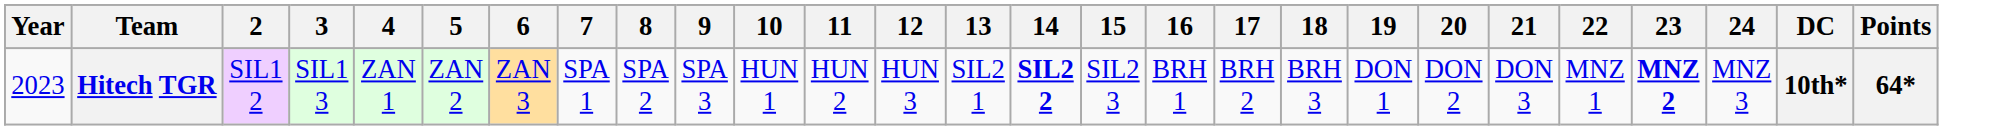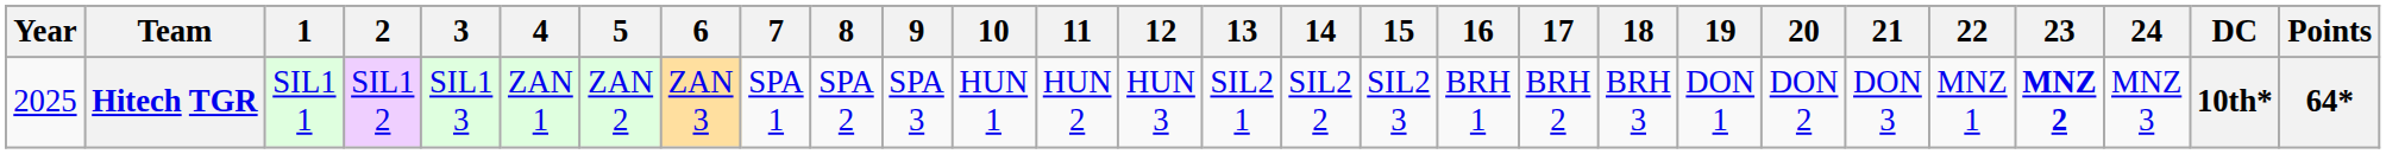 <table class="wikitable" style="text-align:center; font-size:85%">
 <tr>
 <th>Year</th>
 <th>Team</th>
+<th>1</th>
 <th>2</th>
 <th>3</th>
 <th>4</th>
 <th>5</th>
 <th>6</th>
 <th>7</th>
 <th>8</th>
 <th>9</th>
 <th>10</th>
 <th>11</th>
 <th>12</th>
 <th>13</th>
 <th>14</th>
 <th>15</th>
 <th>16</th>
 <th>17</th>
 <th>18</th>
 <th>19</th>
 <th>20</th>
 <th>21</th>
 <th>22</th>
 <th>23</th>
 <th>24</th>
 <th>DC</th>
 <th>Points</th>
 </tr>
 <tr>
-<td><a href='#'>2023</a></td>
+<td><a href='#'>2025</a></td>
 <th nowrap><a href='#'>Hitech</a> <a href='#'>TGR</a></th>
+<td style="background:#DFFFDF;"><a href='#'>SIL1<br>1</a><br></td>
 <td style="background:#EFCFFF;"><a href='#'>SIL1<br>2</a><br></td>
 <td style="background:#DFFFDF;"><a href='#'>SIL1<br>3</a><br></td>
 <td style="background:#DFFFDF;"><a href='#'>ZAN<br>1</a><br></td>
 <td style="background:#DFFFDF;"><a href='#'>ZAN<br>2</a><br></td>
 <td style="background:#FFDF9F;"><a href='#'>ZAN<br>3</a><br></td>
 <td style="background:#;"><a href='#'>SPA<br>1</a><br></td>
 <td style="background:#;"><a href='#'>SPA<br>2</a><br></td>
 <td style="background:#;"><a href='#'>SPA<br>3</a><br></td>
 <td style="background:#;"><a href='#'>HUN<br>1</a><br></td>
 <td style="background:#;"><a href='#'>HUN<br>2</a><br></td>
 <td style="background:#;"><a href='#'>HUN<br>3</a><br></td>
 <td style="background:#;"><a href='#'>SIL2<br>1</a><br></td>
-<td style="background:#;"><strong><a href='#'>SIL2<br>2</a><br></strong></td>
+<td style="background:#;"><a href='#'>SIL2<br>2</a><br></td>
 <td style="background:#;"><a href='#'>SIL2<br>3</a><br></td>
 <td style="background:#;"><a href='#'>BRH<br>1</a><br></td>
 <td style="background:#;"><a href='#'>BRH<br>2</a><br></td>
 <td style="background:#;"><a href='#'>BRH<br>3</a><br></td>
 <td style="background:#;"><a href='#'>DON<br>1</a><br></td>
 <td style="background:#;"><a href='#'>DON<br>2</a><br></td>
 <td style="background:#;"><a href='#'>DON<br>3</a><br></td>
 <td style="background:#;"><a href='#'>MNZ<br>1</a><br></td>
 <td style="background:#;"><strong><a href='#'>MNZ<br>2</a><br></strong></td>
 <td style="background:#;"><a href='#'>MNZ<br>3</a><br></td>
 <th>10th*</th>
 <th>64*</th>
 </tr>
 </table>
